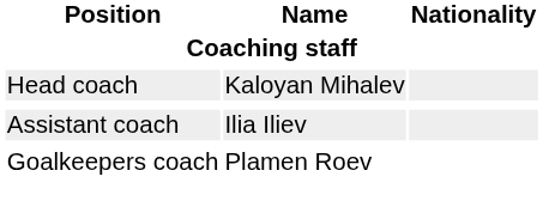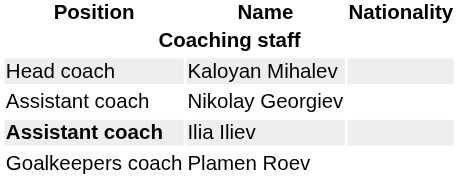 <table class="toccolours">
 <tr>
 <th bgcolor=>Position</th>
 <th bgcolor=>Name</th>
 <th bgcolor=>Nationality</th>
 </tr>
 <tr>
 <th colspan="3">Coaching staff</th>
 </tr>
 <tr>
 </tr>
 <tr style="background:#eee;">
 <td>Head coach</td>
 <td>Kaloyan Mihalev</td>
 <td></td>
 </tr>
 <tr>
 </tr>
 <tr>
+<td>Assistant coach</td>
+<td>Nikolay Georgiev</td>
+<td></td>
+</tr>
+<tr>
 </tr>
 <tr style="background:#eee;">
-<td>Assistant coach</td>
+<td><strong>Assistant coach</strong></td>
 <td>Ilia Iliev</td>
 <td></td>
 </tr>
 <tr>
 </tr>
 <tr>
 <td>Goalkeepers coach</td>
 <td>Plamen Roev</td>
 <td></td>
 </tr>
 <tr>
 </tr>
 </table>
